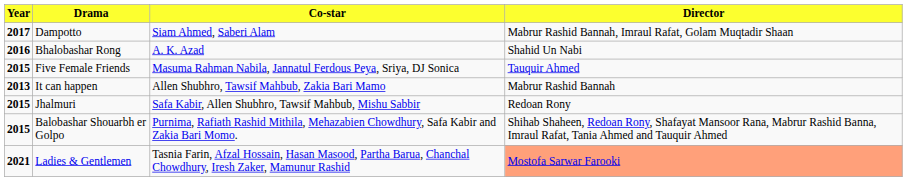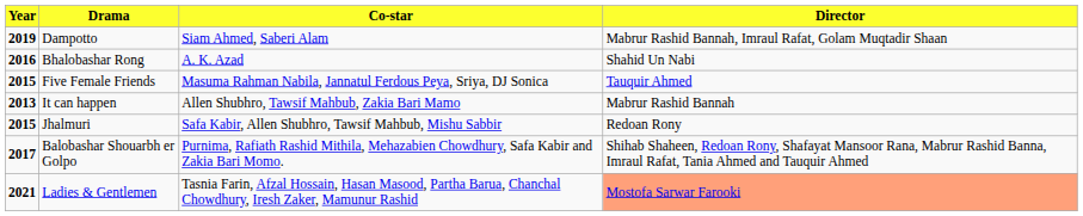 <table class="wikitable">
 <tr>
 <th style="text-align: center; font-weight:bold; background-color:#fcff2f;">Year</th>
 <th style="text-align: center; font-weight:bold; background-color:#fcff2f;">Drama</th>
 <th style="text-align: center; font-weight:bold; background-color:#fcff2f;">Co-star</th>
 <th style="text-align: center; font-weight:bold; background-color:#fcff2f;">Director</th>
 </tr>
 <tr>
-<td style="font-weight:bold;">2017</td>
+<td style="font-weight:bold;">2019</td>
 <td>Dampotto</td>
 <td><a href='#'>Siam Ahmed</a>, <a href='#'>Saberi Alam</a></td>
 <td>Mabrur Rashid Bannah, Imraul Rafat, Golam Muqtadir Shaan</td>
 </tr>
 <tr>
 <td style="font-weight:bold;">2016</td>
 <td>Bhalobashar Rong</td>
 <td><a href='#'>A. K. Azad</a></td>
 <td>Shahid Un Nabi</td>
 </tr>
 <tr>
 <td style="font-weight:bold;">2015</td>
 <td>Five Female Friends</td>
 <td><a href='#'>Masuma Rahman Nabila</a>, <a href='#'>Jannatul Ferdous Peya</a>, Sriya, DJ Sonica</td>
 <td><a href='#'>Tauquir Ahmed</a></td>
 </tr>
 <tr>
 <td style="font-weight:bold;">2013</td>
 <td>It can happen</td>
 <td>Allen Shubhro, <a href='#'>Tawsif Mahbub</a>, <a href='#'>Zakia Bari Mamo</a></td>
 <td>Mabrur Rashid Bannah</td>
 </tr>
 <tr>
 <td style="font-weight:bold;">2015</td>
 <td>Jhalmuri</td>
 <td><a href='#'>Safa Kabir</a>, Allen Shubhro, Tawsif Mahbub, <a href='#'>Mishu Sabbir</a></td>
 <td>Redoan Rony</td>
 </tr>
 <tr>
-<td style="font-weight:bold;">2015</td>
+<td style="font-weight:bold;">2017</td>
 <td>Balobashar Shouarbh er Golpo</td>
 <td><a href='#'>Purnima</a>, <a href='#'>Rafiath Rashid Mithila</a>, <a href='#'>Mehazabien Chowdhury</a>, Safa Kabir and <a href='#'>Zakia Bari Momo</a>.</td>
 <td>Shihab Shaheen, <a href='#'>Redoan Rony</a>, Shafayat Mansoor Rana, Mabrur Rashid Banna, Imraul Rafat, Tania Ahmed and Tauquir Ahmed</td>
 </tr>
 <tr>
 <td style="font-weight:bold;">2021</td>
 <td><a href='#'>Ladies & Gentlemen</a></td>
 <td>Tasnia Farin, <a href='#'>Afzal Hossain</a>, <a href='#'>Hasan Masood</a>, <a href='#'>Partha Barua</a>, <a href='#'>Chanchal Chowdhury</a>, <a href='#'>Iresh Zaker</a>, <a href='#'>Mamunur Rashid</a></td>
 <td style="background: lightsalmon;"><a href='#'>Mostofa Sarwar Farooki</a></td>
 </tr>
 </table>
